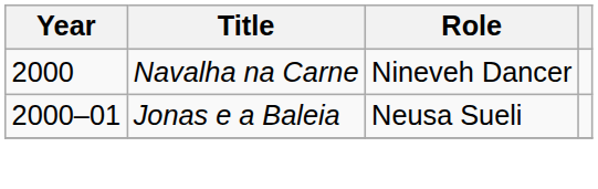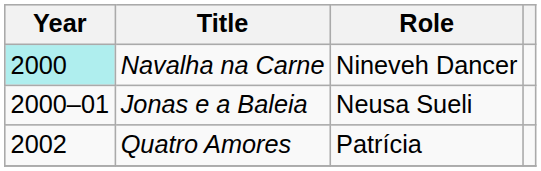 <table class="wikitable">
 <tr>
 <th>Year</th>
 <th>Title</th>
 <th>Role</th>
 <th></th>
 </tr>
 <tr>
-<td>2000</td>
+<td style="background: paleturquoise;">2000</td>
 <td><em>Navalha na Carne</em></td>
 <td>Nineveh Dancer</td>
 <td></td>
 </tr>
 <tr>
 <td>2000–01</td>
 <td><em>Jonas e a Baleia</em></td>
 <td>Neusa Sueli</td>
 <td></td>
 </tr>
 <tr>
+<td>2002</td>
+<td><em>Quatro Amores</em></td>
+<td>Patrícia</td>
+<td></td>
+</tr>
+<tr>
 </tr>
 </table>
